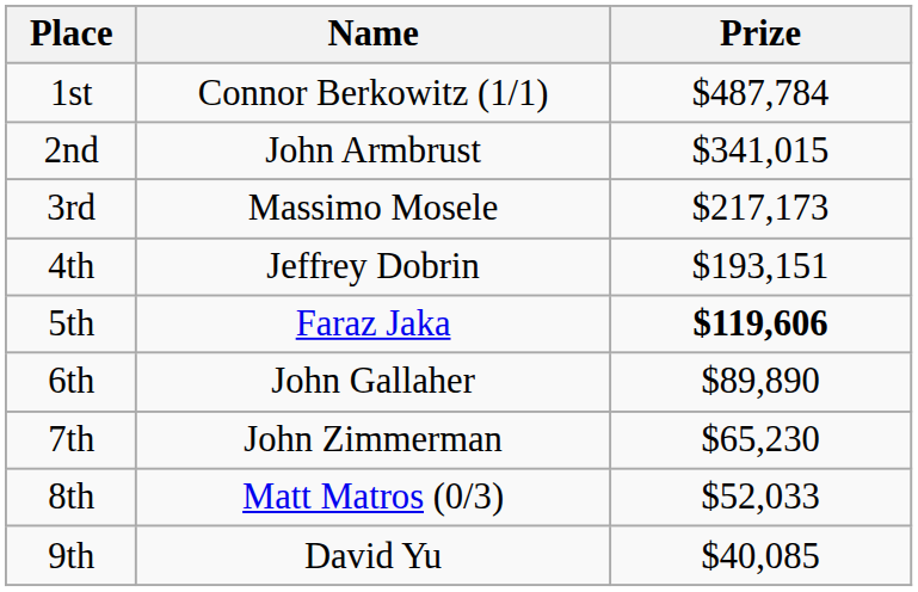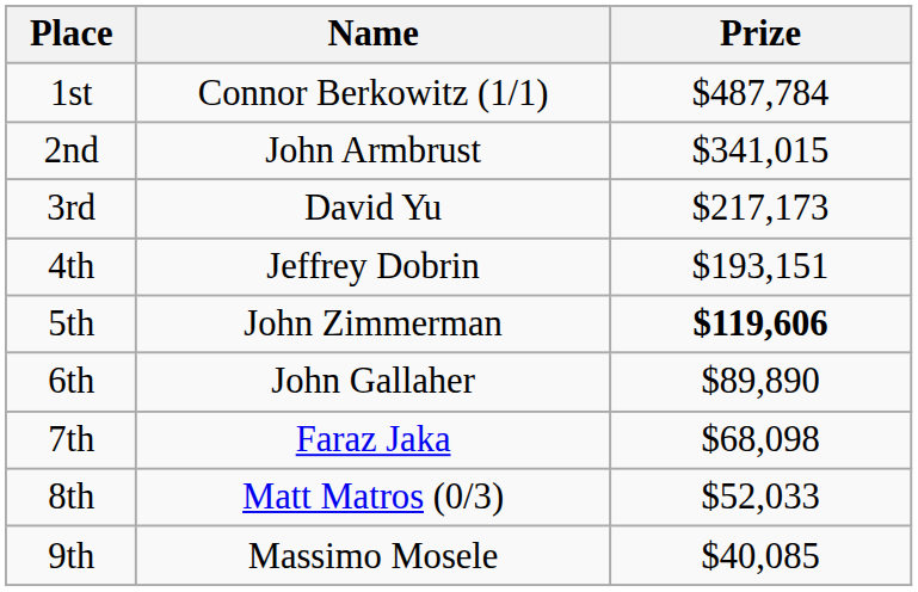 <table class="wikitable">
 <tr>
 <th width="50">Place</th>
 <th width="200">Name</th>
 <th width="125">Prize</th>
 </tr>
 <tr>
 <td align = "center">1st</td>
 <td align = "center">Connor Berkowitz (1/1)</td>
 <td align = "center">$487,784</td>
 </tr>
 <tr>
 <td align = "center">2nd</td>
 <td align = "center">John Armbrust</td>
 <td align = "center">$341,015</td>
 </tr>
 <tr>
 <td align = "center">3rd</td>
-<td align = "center">Massimo Mosele</td>
+<td align = "center">David Yu</td>
 <td align = "center">$217,173</td>
 </tr>
 <tr>
 <td align = "center">4th</td>
 <td align = "center">Jeffrey Dobrin</td>
 <td align = "center">$193,151</td>
 </tr>
 <tr>
 <td align = "center">5th</td>
-<td align = "center"><a href='#'>Faraz Jaka</a></td>
+<td align = "center">John Zimmerman</td>
 <td align = "center"><strong>$119,606</strong></td>
 </tr>
 <tr>
 <td align = "center">6th</td>
 <td align = "center">John Gallaher</td>
 <td align = "center">$89,890</td>
 </tr>
 <tr>
 <td align = "center">7th</td>
-<td align = "center">John Zimmerman</td>
-<td align = "center">$65,230</td>
+<td align = "center"><a href='#'>Faraz Jaka</a></td>
+<td align = "center">$68,098</td>
 </tr>
 <tr>
 <td align = "center">8th</td>
 <td align = "center"><a href='#'>Matt Matros</a> (0/3)</td>
 <td align = "center">$52,033</td>
 </tr>
 <tr>
 <td align = "center">9th</td>
-<td align = "center">David Yu</td>
+<td align = "center">Massimo Mosele</td>
 <td align = "center">$40,085</td>
 </tr>
 </table>
